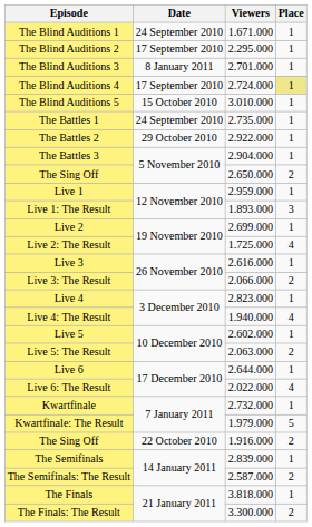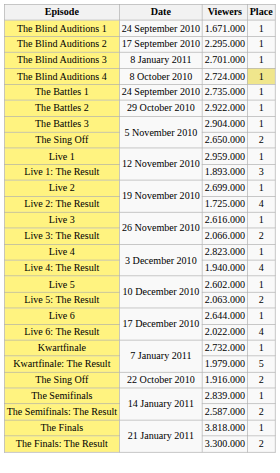 <table class="wikitable sortable" style="text-align:center">
 <tr>
 <th>Episode</th>
 <th>Date</th>
 <th>Viewers</th>
 <th>Place</th>
 </tr>
 <tr>
 <td style="background:#FFF380">The Blind Auditions 1</td>
 <td>24 September 2010</td>
 <td>1.671.000</td>
 <td>1</td>
 </tr>
 <tr>
 <td style="background:#FFF380">The Blind Auditions 2</td>
 <td>17 September 2010</td>
 <td>2.295.000</td>
 <td>1</td>
 </tr>
 <tr>
 <td style="background:#FFF380">The Blind Auditions 3</td>
 <td>8 January 2011</td>
 <td>2.701.000</td>
 <td>1</td>
 </tr>
 <tr>
 <td style="background:#FFF380">The Blind Auditions 4</td>
-<td>17 September 2010</td>
+<td>8 October 2010</td>
 <td>2.724.000</td>
 <td style="background: khaki;">1</td>
-</tr>
-<tr>
-<td style="background:#FFF380">The Blind Auditions 5</td>
-<td>15 October 2010</td>
-<td>3.010.000</td>
-<td>1</td>
 </tr>
 <tr>
 <td style="background:#FFF380">The Battles 1</td>
 <td>24 September 2010</td>
 <td>2.735.000</td>
 <td>1</td>
 </tr>
 <tr>
 <td style="background:#FFF380">The Battles 2</td>
 <td>29 October 2010</td>
 <td>2.922.000</td>
 <td>1</td>
 </tr>
 <tr>
 <td style="background:#FFF380">The Battles 3</td>
 <td rowspan="2">5 November 2010</td>
 <td>2.904.000</td>
 <td>1</td>
 </tr>
 <tr>
 <td style="background:#FFF380">The Sing Off</td>
 <td>2.650.000</td>
 <td>2</td>
 </tr>
 <tr>
 <td style="background:#FFF380">Live 1</td>
 <td rowspan="2">12 November 2010</td>
 <td>2.959.000</td>
 <td>1</td>
 </tr>
 <tr>
 <td style="background:#FFF380">Live 1: The Result</td>
 <td>1.893.000</td>
 <td>3</td>
 </tr>
 <tr>
 <td style="background:#FFF380">Live 2</td>
 <td rowspan="2">19 November 2010</td>
 <td>2.699.000</td>
 <td>1</td>
 </tr>
 <tr>
 <td style="background:#FFF380">Live 2: The Result</td>
 <td>1.725.000</td>
 <td>4</td>
 </tr>
 <tr>
 <td style="background:#FFF380">Live 3</td>
 <td rowspan="2">26 November 2010</td>
 <td>2.616.000</td>
 <td>1</td>
 </tr>
 <tr>
 <td style="background:#FFF380">Live 3: The Result</td>
 <td>2.066.000</td>
 <td>2</td>
 </tr>
 <tr>
 <td style="background:#FFF380">Live 4</td>
 <td rowspan="2">3 December 2010</td>
 <td>2.823.000</td>
 <td>1</td>
 </tr>
 <tr>
 <td style="background:#FFF380">Live 4: The Result</td>
 <td>1.940.000</td>
 <td>4</td>
 </tr>
 <tr>
 <td style="background:#FFF380">Live 5</td>
 <td rowspan="2">10 December 2010</td>
 <td>2.602.000</td>
 <td>1</td>
 </tr>
 <tr>
 <td style="background:#FFF380">Live 5: The Result</td>
 <td>2.063.000</td>
 <td>2</td>
 </tr>
 <tr>
 <td style="background:#FFF380">Live 6</td>
 <td rowspan="2">17 December 2010</td>
 <td>2.644.000</td>
 <td>1</td>
 </tr>
 <tr>
 <td style="background:#FFF380">Live 6: The Result</td>
 <td>2.022.000</td>
 <td>4</td>
 </tr>
 <tr>
 <td style="background:#FFF380">Kwartfinale</td>
 <td rowspan="2">7 January 2011</td>
 <td>2.732.000</td>
 <td>1</td>
 </tr>
 <tr>
 <td style="background:#FFF380">Kwartfinale: The Result</td>
 <td>1.979.000</td>
 <td>5</td>
 </tr>
 <tr>
 <td style="background:#FFF380">The Sing Off</td>
 <td>22 October 2010</td>
 <td>1.916.000</td>
 <td>2</td>
 </tr>
 <tr>
 <td style="background:#FFF380">The Semifinals</td>
 <td rowspan="2">14 January 2011</td>
 <td>2.839.000</td>
 <td>1</td>
 </tr>
 <tr>
 <td style="background:#FFF380">The Semifinals: The Result</td>
 <td>2.587.000</td>
 <td>2</td>
 </tr>
 <tr>
 <td style="background:#FFF380">The Finals</td>
 <td rowspan="2">21 January 2011</td>
 <td>3.818.000</td>
 <td>1</td>
 </tr>
 <tr>
 <td style="background:#FFF380">The Finals: The Result</td>
 <td>3.300.000</td>
 <td>2</td>
 </tr>
 </table>
